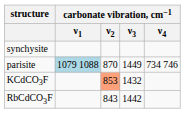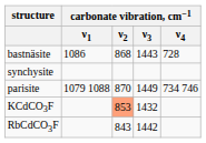 <table class="wikitable" align=right>
 <tr>
 <th>structure</th>
 <th colspan=4>carbonate vibration, cm<sup>−1</sup></th>
 </tr>
 <tr>
 <th></th>
 <th>ν<sub>1</sub></th>
 <th>ν<sub>2</sub></th>
 <th>ν<sub>3</sub></th>
 <th>ν<sub>4</sub></th>
 </tr>
 <tr>
+<td>bastnäsite</td>
+<td>1086</td>
+<td>868</td>
+<td>1443</td>
+<td>728</td>
+</tr>
+<tr>
 <td>synchysite</td>
 <td></td>
 <td></td>
 <td></td>
 <td></td>
 </tr>
 <tr>
 <td>parisite</td>
-<td style="background: lightblue;">1079 1088</td>
+<td>1079 1088</td>
 <td>870</td>
 <td>1449</td>
 <td>734 746</td>
 </tr>
 <tr>
 <td>KCdCO<sub>3</sub>F</td>
 <td></td>
 <td style="background: lightsalmon;">853</td>
 <td>1432</td>
 <td></td>
 </tr>
 <tr>
 <td>RbCdCO<sub>3</sub>F</td>
 <td></td>
 <td>843</td>
 <td>1442</td>
 <td></td>
 </tr>
 </table>
